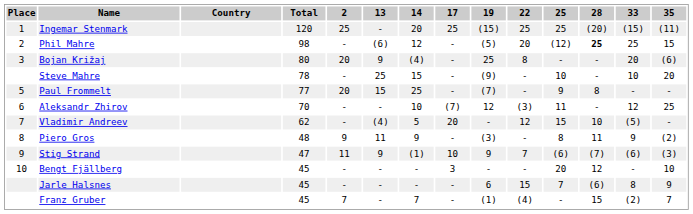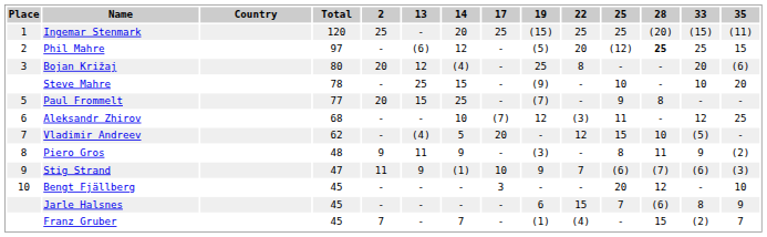 <table border="0" style="border: 1px solid #999; background-color:#FFFFFF; text-align:center; font-size:86%; line-height:15px;">
 <tr align="center" bgcolor="#CCCCCC">
 <th width=35>Place</th>
 <th width=170>Name</th>
 <th width=120>Country</th>
 <th width=50>Total</th>
 <th width=40>2</th>
 <th width=40>13</th>
 <th width=40>14</th>
 <th width=40>17</th>
 <th width=40>19</th>
 <th width=40>22</th>
 <th width=40>25</th>
 <th width=40>28</th>
 <th width=40>33</th>
 <th width=40>35</th>
 </tr>
 <tr bgcolor="#EFEFEF">
 <td>1</td>
 <td align="left"><a href='#'>Ingemar Stenmark</a></td>
 <td align="left"></td>
 <td>120</td>
 <td>25</td>
 <td>-</td>
 <td>20</td>
 <td>25</td>
 <td>(15)</td>
 <td>25</td>
 <td>25</td>
 <td>(20)</td>
 <td>(15)</td>
 <td>(11)</td>
 </tr>
 <tr>
 <td>2</td>
 <td align="left"><a href='#'>Phil Mahre</a></td>
 <td align="left"></td>
-<td>98</td>
+<td>97</td>
 <td>-</td>
 <td>(6)</td>
 <td>12</td>
 <td>-</td>
 <td>(5)</td>
 <td>20</td>
 <td>(12)</td>
 <td><strong>25</strong></td>
 <td>25</td>
 <td>15</td>
 </tr>
 <tr bgcolor="#EFEFEF">
 <td>3</td>
 <td align="left"><a href='#'>Bojan Križaj</a></td>
 <td align="left"></td>
 <td>80</td>
 <td>20</td>
-<td>9</td>
+<td>12</td>
 <td>(4)</td>
 <td>-</td>
 <td>25</td>
 <td>8</td>
 <td>-</td>
 <td>-</td>
 <td>20</td>
 <td>(6)</td>
 </tr>
 <tr>
 <td></td>
 <td align="left"><a href='#'>Steve Mahre</a></td>
 <td align="left"></td>
 <td>78</td>
 <td>-</td>
 <td>25</td>
 <td>15</td>
 <td>-</td>
 <td>(9)</td>
 <td>-</td>
 <td>10</td>
 <td>-</td>
 <td>10</td>
 <td>20</td>
 </tr>
 <tr bgcolor="#EFEFEF">
 <td>5</td>
 <td align="left"><a href='#'>Paul Frommelt</a></td>
 <td align="left"></td>
 <td>77</td>
 <td>20</td>
 <td>15</td>
 <td>25</td>
 <td>-</td>
 <td>(7)</td>
 <td>-</td>
 <td>9</td>
 <td>8</td>
 <td>-</td>
 <td>-</td>
 </tr>
 <tr>
 <td>6</td>
 <td align="left"><a href='#'>Aleksandr Zhirov</a></td>
 <td align="left"></td>
-<td>70</td>
+<td>68</td>
 <td>-</td>
 <td>-</td>
 <td>10</td>
 <td>(7)</td>
 <td>12</td>
 <td>(3)</td>
 <td>11</td>
 <td>-</td>
 <td>12</td>
 <td>25</td>
 </tr>
 <tr bgcolor="#EFEFEF">
 <td>7</td>
 <td align="left"><a href='#'>Vladimir Andreev</a></td>
 <td align="left"></td>
 <td>62</td>
 <td>-</td>
 <td>(4)</td>
 <td>5</td>
 <td>20</td>
 <td>-</td>
 <td>12</td>
 <td>15</td>
 <td>10</td>
 <td>(5)</td>
 <td>-</td>
 </tr>
 <tr>
 <td>8</td>
 <td align="left"><a href='#'>Piero Gros</a></td>
 <td align="left"></td>
 <td>48</td>
 <td>9</td>
 <td>11</td>
 <td>9</td>
 <td>-</td>
 <td>(3)</td>
 <td>-</td>
 <td>8</td>
 <td>11</td>
 <td>9</td>
 <td>(2)</td>
 </tr>
 <tr bgcolor="#EFEFEF">
 <td>9</td>
 <td align="left"><a href='#'>Stig Strand</a></td>
 <td align="left"></td>
 <td>47</td>
 <td>11</td>
 <td>9</td>
 <td>(1)</td>
 <td>10</td>
 <td>9</td>
 <td>7</td>
 <td>(6)</td>
 <td>(7)</td>
 <td>(6)</td>
 <td>(3)</td>
 </tr>
 <tr>
 <td>10</td>
 <td align="left"><a href='#'>Bengt Fjällberg</a></td>
 <td align="left"></td>
 <td>45</td>
 <td>-</td>
 <td>-</td>
 <td>-</td>
 <td>3</td>
 <td>-</td>
 <td>-</td>
 <td>20</td>
 <td>12</td>
 <td>-</td>
 <td>10</td>
 </tr>
 <tr bgcolor="#EFEFEF">
 <td></td>
 <td align="left"><a href='#'>Jarle Halsnes</a></td>
 <td align="left"></td>
 <td>45</td>
 <td>-</td>
 <td>-</td>
 <td>-</td>
 <td>-</td>
 <td>6</td>
 <td>15</td>
 <td>7</td>
 <td>(6)</td>
 <td>8</td>
 <td>9</td>
 </tr>
 <tr>
 <td></td>
 <td align="left"><a href='#'>Franz Gruber</a></td>
 <td align="left"></td>
 <td>45</td>
 <td>7</td>
 <td>-</td>
 <td>7</td>
 <td>-</td>
 <td>(1)</td>
 <td>(4)</td>
 <td>-</td>
 <td>15</td>
 <td>(2)</td>
 <td>7</td>
 </tr>
 </table>
